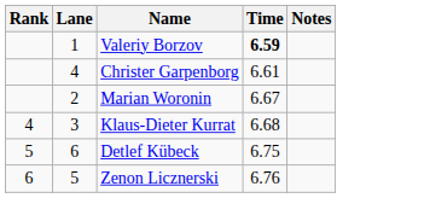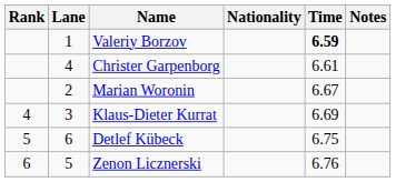 <table class="wikitable sortable" style="text-align:center">
 <tr>
 <th>Rank</th>
 <th>Lane</th>
 <th>Name</th>
+<th>Nationality</th>
 <th>Time</th>
 <th>Notes</th>
 </tr>
 <tr>
 <td></td>
 <td>1</td>
 <td align="left"><a href='#'>Valeriy Borzov</a></td>
+<td align=left></td>
 <td><strong>6.59</strong></td>
 <td></td>
 </tr>
 <tr>
 <td></td>
 <td>4</td>
 <td align="left"><a href='#'>Christer Garpenborg</a></td>
+<td align=left></td>
 <td>6.61</td>
 <td></td>
 </tr>
 <tr>
 <td></td>
 <td>2</td>
 <td align="left"><a href='#'>Marian Woronin</a></td>
+<td align=left></td>
 <td>6.67</td>
 <td></td>
 </tr>
 <tr>
 <td>4</td>
 <td>3</td>
 <td align="left"><a href='#'>Klaus-Dieter Kurrat</a></td>
-<td>6.68</td>
+<td align=left></td>
+<td>6.69</td>
 <td></td>
 </tr>
 <tr>
 <td>5</td>
 <td>6</td>
 <td align="left"><a href='#'>Detlef Kübeck</a></td>
+<td align=left></td>
 <td>6.75</td>
 <td></td>
 </tr>
 <tr>
 <td>6</td>
 <td>5</td>
 <td align="left"><a href='#'>Zenon Licznerski</a></td>
+<td align=left></td>
 <td>6.76</td>
 <td></td>
 </tr>
 </table>
